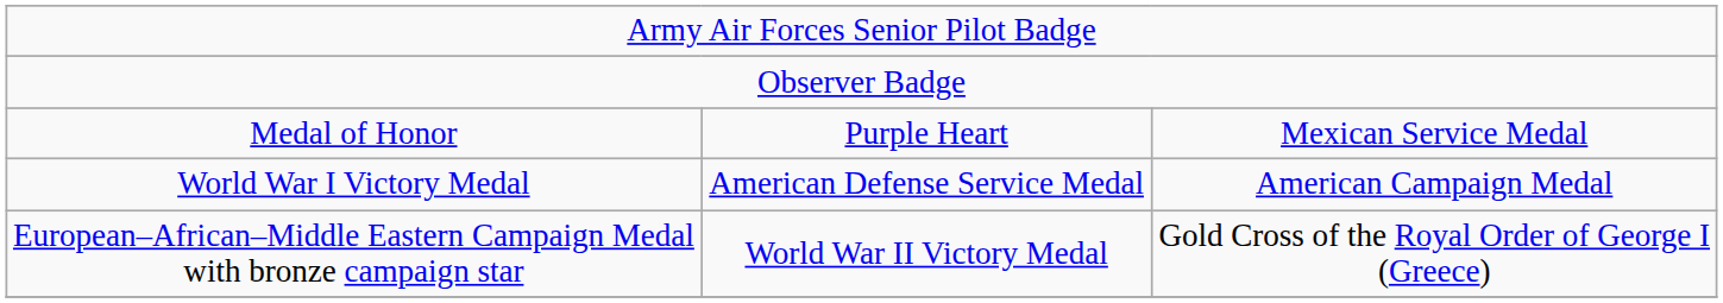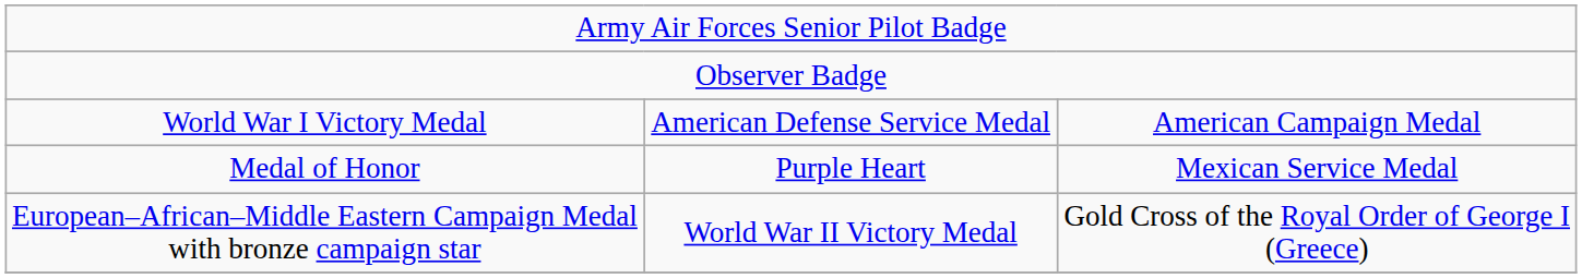 <table class="wikitable" style="margin:1em auto; text-align:center;">
 <tr>
 <td colspan="3"><a href='#'>Army Air Forces Senior Pilot Badge</a></td>
 </tr>
 <tr>
 <td colspan="3"><a href='#'>Observer Badge</a></td>
 </tr>
 <tr>
+<td><a href='#'>World War I Victory Medal</a></td>
+<td><a href='#'>American Defense Service Medal</a></td>
+<td><a href='#'>American Campaign Medal</a></td>
+</tr>
+<tr>
 <td><a href='#'>Medal of Honor</a></td>
 <td><a href='#'>Purple Heart</a></td>
 <td><a href='#'>Mexican Service Medal</a></td>
-</tr>
-<tr>
-<td><a href='#'>World War I Victory Medal</a></td>
-<td><a href='#'>American Defense Service Medal</a></td>
-<td><a href='#'>American Campaign Medal</a></td>
 </tr>
 <tr>
 <td><a href='#'>European–African–Middle Eastern Campaign Medal</a><br>with bronze <a href='#'>campaign star</a></td>
 <td><a href='#'>World War II Victory Medal</a></td>
 <td>Gold Cross of the <a href='#'>Royal Order of George I</a><br>(<a href='#'>Greece</a>)</td>
 </tr>
 <tr>
 </tr>
 </table>
